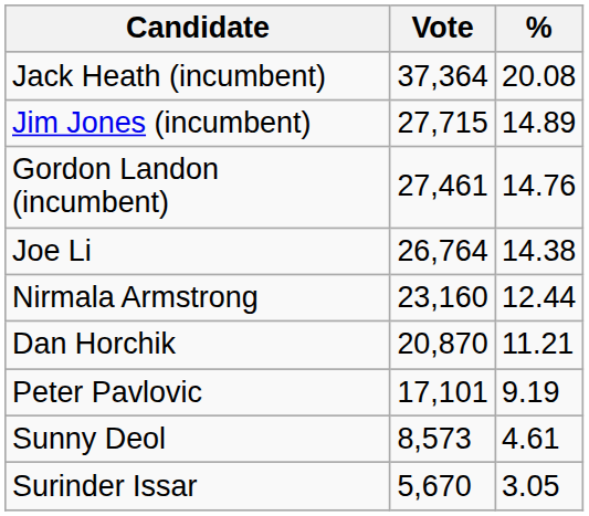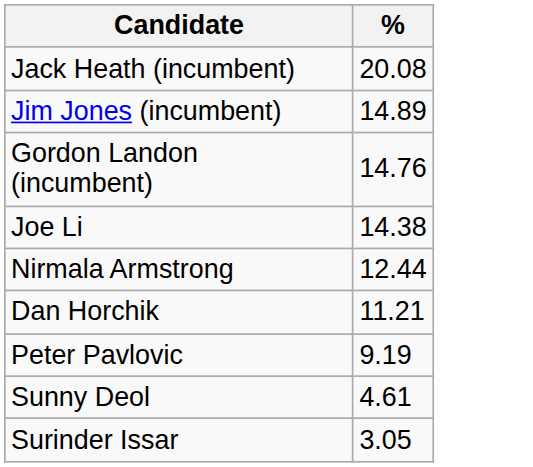 <table class="wikitable">
 <tr>
 <th bgcolor="#DDDDFF" width="200px">Candidate</th>
-<th bgcolor="#DDDDFF">Vote</th>
 <th bgcolor="#DDDDFF">%</th>
 </tr>
 <tr>
 <td>Jack Heath (incumbent)</td>
-<td>37,364</td>
 <td>20.08</td>
 </tr>
 <tr>
 <td><a href='#'>Jim Jones</a> (incumbent)</td>
-<td>27,715</td>
 <td>14.89</td>
 </tr>
 <tr>
 <td>Gordon Landon (incumbent)</td>
-<td>27,461</td>
 <td>14.76</td>
 </tr>
 <tr>
 <td>Joe Li</td>
-<td>26,764</td>
 <td>14.38</td>
 </tr>
 <tr>
 <td>Nirmala Armstrong</td>
-<td>23,160</td>
 <td>12.44</td>
 </tr>
 <tr>
 <td>Dan Horchik</td>
-<td>20,870</td>
 <td>11.21</td>
 </tr>
 <tr>
 <td>Peter Pavlovic</td>
-<td>17,101</td>
 <td>9.19</td>
 </tr>
 <tr>
 <td>Sunny Deol</td>
-<td>8,573</td>
 <td>4.61</td>
 </tr>
 <tr>
 <td>Surinder Issar</td>
-<td>5,670</td>
 <td>3.05</td>
 </tr>
 </table>
